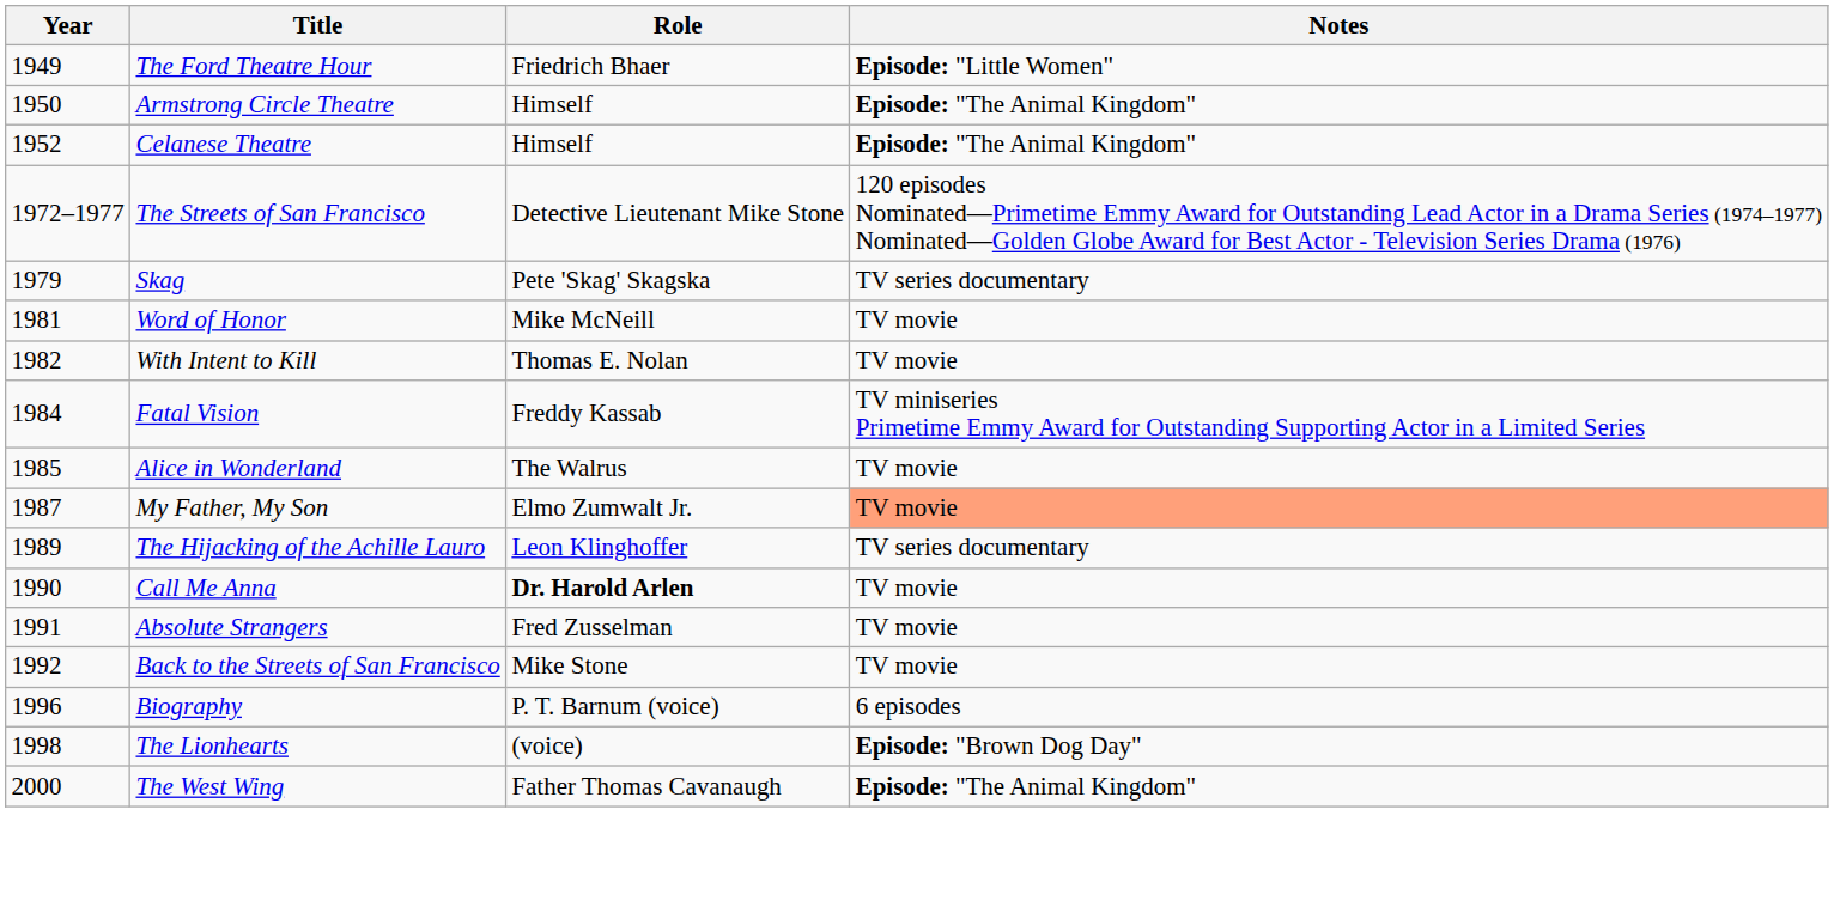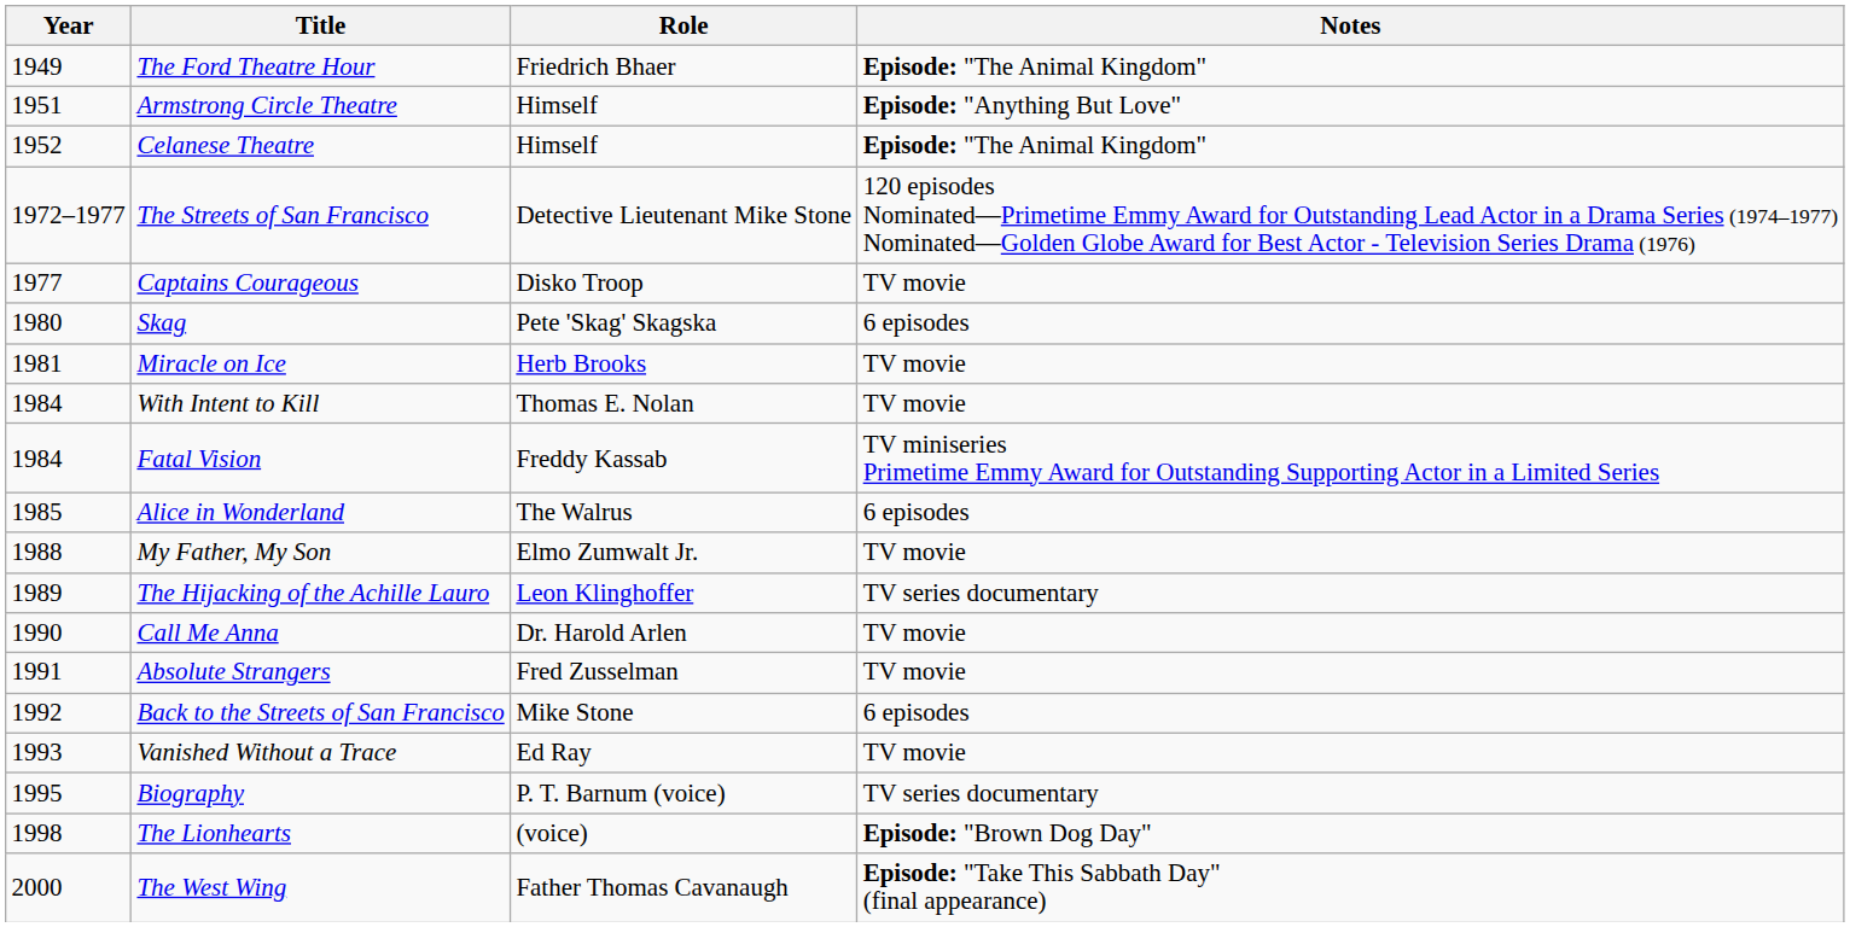 <table class="wikitable sortable">
 <tr>
 <th>Year</th>
 <th>Title</th>
 <th>Role</th>
 <th class="unsortable">Notes</th>
 </tr>
 <tr>
 <td>1949</td>
 <td><em><a href='#'>The Ford Theatre Hour</a></em></td>
 <td>Friedrich Bhaer</td>
-<td><strong>Episode:</strong> "Little Women"</td>
+<td><strong>Episode:</strong> "The Animal Kingdom"</td>
 </tr>
 <tr>
-<td>1950</td>
+<td>1951</td>
 <td><em><a href='#'>Armstrong Circle Theatre</a></em></td>
 <td>Himself</td>
-<td><strong>Episode:</strong> "The Animal Kingdom"</td>
+<td><strong>Episode:</strong> "Anything But Love"</td>
 </tr>
 <tr>
 <td>1952</td>
 <td><em><a href='#'>Celanese Theatre</a></em></td>
 <td>Himself</td>
 <td><strong>Episode:</strong> "The Animal Kingdom"</td>
 </tr>
 <tr>
 <td>1972–1977</td>
 <td><em><a href='#'>The Streets of San Francisco</a></em></td>
 <td>Detective Lieutenant Mike Stone</td>
 <td>120 episodes<br>Nominated—<a href='#'>Primetime Emmy Award for Outstanding Lead Actor in a Drama Series</a><small> (1974–1977)</small><br>Nominated—<a href='#'>Golden Globe Award for Best Actor - Television Series Drama</a><small> (1976)</small></td>
 </tr>
 <tr>
-<td>1979</td>
+<td>1977</td>
+<td><em><a href='#'>Captains Courageous</a></em></td>
+<td>Disko Troop</td>
+<td>TV movie</td>
+</tr>
+<tr>
+<td>1980</td>
 <td><em><a href='#'>Skag</a></em></td>
 <td>Pete 'Skag' Skagska</td>
-<td>TV series documentary</td>
+<td>6 episodes</td>
 </tr>
 <tr>
 <td>1981</td>
-<td><em><a href='#'>Word of Honor</a></em></td>
-<td>Mike McNeill</td>
+<td><em><a href='#'>Miracle on Ice</a></em></td>
+<td><a href='#'>Herb Brooks</a></td>
 <td>TV movie</td>
 </tr>
 <tr>
-<td>1982</td>
+<td>1984</td>
 <td><em>With Intent to Kill</em></td>
 <td>Thomas E. Nolan</td>
 <td>TV movie</td>
 </tr>
 <tr>
 <td>1984</td>
 <td><em><a href='#'>Fatal Vision</a></em></td>
 <td>Freddy Kassab</td>
 <td>TV miniseries<br><a href='#'>Primetime Emmy Award for Outstanding Supporting Actor in a Limited Series</a></td>
 </tr>
 <tr>
 <td>1985</td>
 <td><em><a href='#'>Alice in Wonderland</a></em></td>
 <td>The Walrus</td>
-<td>TV movie</td>
+<td>6 episodes</td>
 </tr>
 <tr>
-<td>1987</td>
+<td>1988</td>
 <td><em>My Father, My Son</em></td>
 <td>Elmo Zumwalt Jr.</td>
-<td style="background: lightsalmon;">TV movie</td>
+<td>TV movie</td>
 </tr>
 <tr>
 <td>1989</td>
 <td><em><a href='#'>The Hijacking of the Achille Lauro</a></em></td>
 <td><a href='#'>Leon Klinghoffer</a></td>
 <td>TV series documentary</td>
 </tr>
 <tr>
 <td>1990</td>
 <td><em><a href='#'>Call Me Anna</a></em></td>
-<td><strong>Dr. Harold Arlen</strong></td>
+<td>Dr. Harold Arlen</td>
 <td>TV movie</td>
 </tr>
 <tr>
 <td>1991</td>
 <td><em><a href='#'>Absolute Strangers</a></em></td>
 <td>Fred Zusselman</td>
 <td>TV movie</td>
 </tr>
 <tr>
 <td>1992</td>
 <td><em><a href='#'>Back to the Streets of San Francisco</a></em></td>
 <td>Mike Stone</td>
+<td>6 episodes</td>
+</tr>
+<tr>
+<td>1993</td>
+<td><em>Vanished Without a Trace</em></td>
+<td>Ed Ray</td>
 <td>TV movie</td>
 </tr>
 <tr>
-<td>1996</td>
+<td>1995</td>
 <td><em><a href='#'>Biography</a></em></td>
 <td>P. T. Barnum (voice)</td>
-<td>6 episodes</td>
+<td>TV series documentary</td>
 </tr>
 <tr>
 <td>1998</td>
 <td><em><a href='#'>The Lionhearts</a></em></td>
 <td>(voice)</td>
 <td><strong>Episode:</strong> "Brown Dog Day"</td>
 </tr>
 <tr>
 <td>2000</td>
 <td><em><a href='#'>The West Wing</a></em></td>
 <td>Father Thomas Cavanaugh</td>
-<td><strong>Episode:</strong> "The Animal Kingdom"</td>
+<td><strong>Episode:</strong> "Take This Sabbath Day"<br>(final appearance)</td>
 </tr>
 </table>
